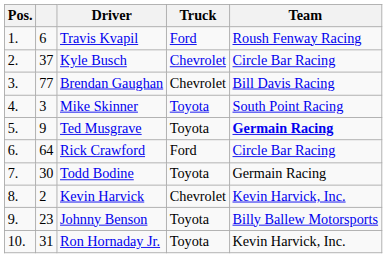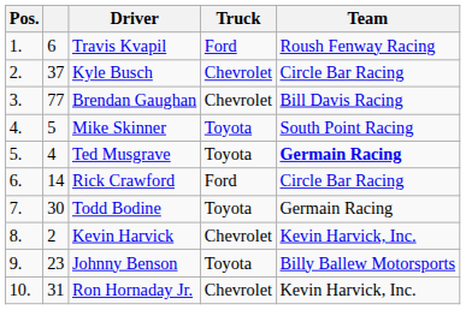 <table class="wikitable">
 <tr>
 <th>Pos.</th>
 <th></th>
 <th>Driver</th>
 <th>Truck</th>
 <th>Team</th>
 </tr>
 <tr>
 <td>1.</td>
 <td>6</td>
 <td><a href='#'>Travis Kvapil</a></td>
 <td><a href='#'>Ford</a></td>
 <td><a href='#'>Roush Fenway Racing</a></td>
 </tr>
 <tr>
 <td>2.</td>
 <td>37</td>
 <td><a href='#'>Kyle Busch</a></td>
 <td><a href='#'>Chevrolet</a></td>
 <td><a href='#'>Circle Bar Racing</a></td>
 </tr>
 <tr>
 <td>3.</td>
 <td>77</td>
 <td><a href='#'>Brendan Gaughan</a></td>
 <td>Chevrolet</td>
 <td><a href='#'>Bill Davis Racing</a></td>
 </tr>
 <tr>
 <td>4.</td>
-<td>3</td>
+<td>5</td>
 <td><a href='#'>Mike Skinner</a></td>
 <td><a href='#'>Toyota</a></td>
 <td><a href='#'>South Point Racing</a></td>
 </tr>
 <tr>
 <td>5.</td>
-<td>9</td>
+<td>4</td>
 <td><a href='#'>Ted Musgrave</a></td>
 <td>Toyota</td>
 <td><strong><a href='#'>Germain Racing</a></strong></td>
 </tr>
 <tr>
 <td>6.</td>
-<td>64</td>
+<td>14</td>
 <td><a href='#'>Rick Crawford</a></td>
 <td>Ford</td>
 <td><a href='#'>Circle Bar Racing</a></td>
 </tr>
 <tr>
 <td>7.</td>
 <td>30</td>
 <td><a href='#'>Todd Bodine</a></td>
 <td>Toyota</td>
 <td>Germain Racing</td>
 </tr>
 <tr>
 <td>8.</td>
 <td>2</td>
 <td><a href='#'>Kevin Harvick</a></td>
 <td>Chevrolet</td>
 <td><a href='#'>Kevin Harvick, Inc.</a></td>
 </tr>
 <tr>
 <td>9.</td>
 <td>23</td>
 <td><a href='#'>Johnny Benson</a></td>
 <td>Toyota</td>
 <td><a href='#'>Billy Ballew Motorsports</a></td>
 </tr>
 <tr>
 <td>10.</td>
 <td>31</td>
 <td><a href='#'>Ron Hornaday Jr.</a></td>
-<td>Toyota</td>
+<td>Chevrolet</td>
 <td>Kevin Harvick, Inc.</td>
 </tr>
 </table>
